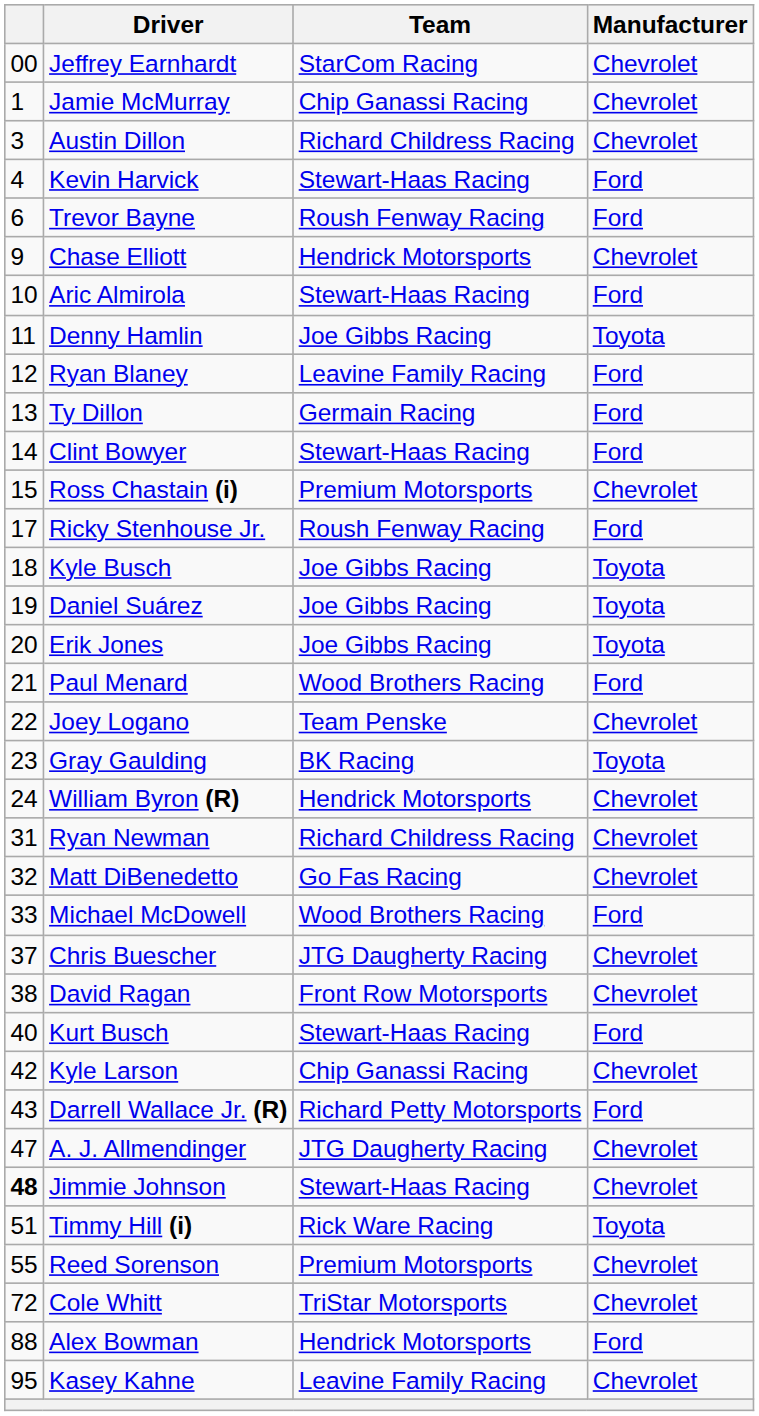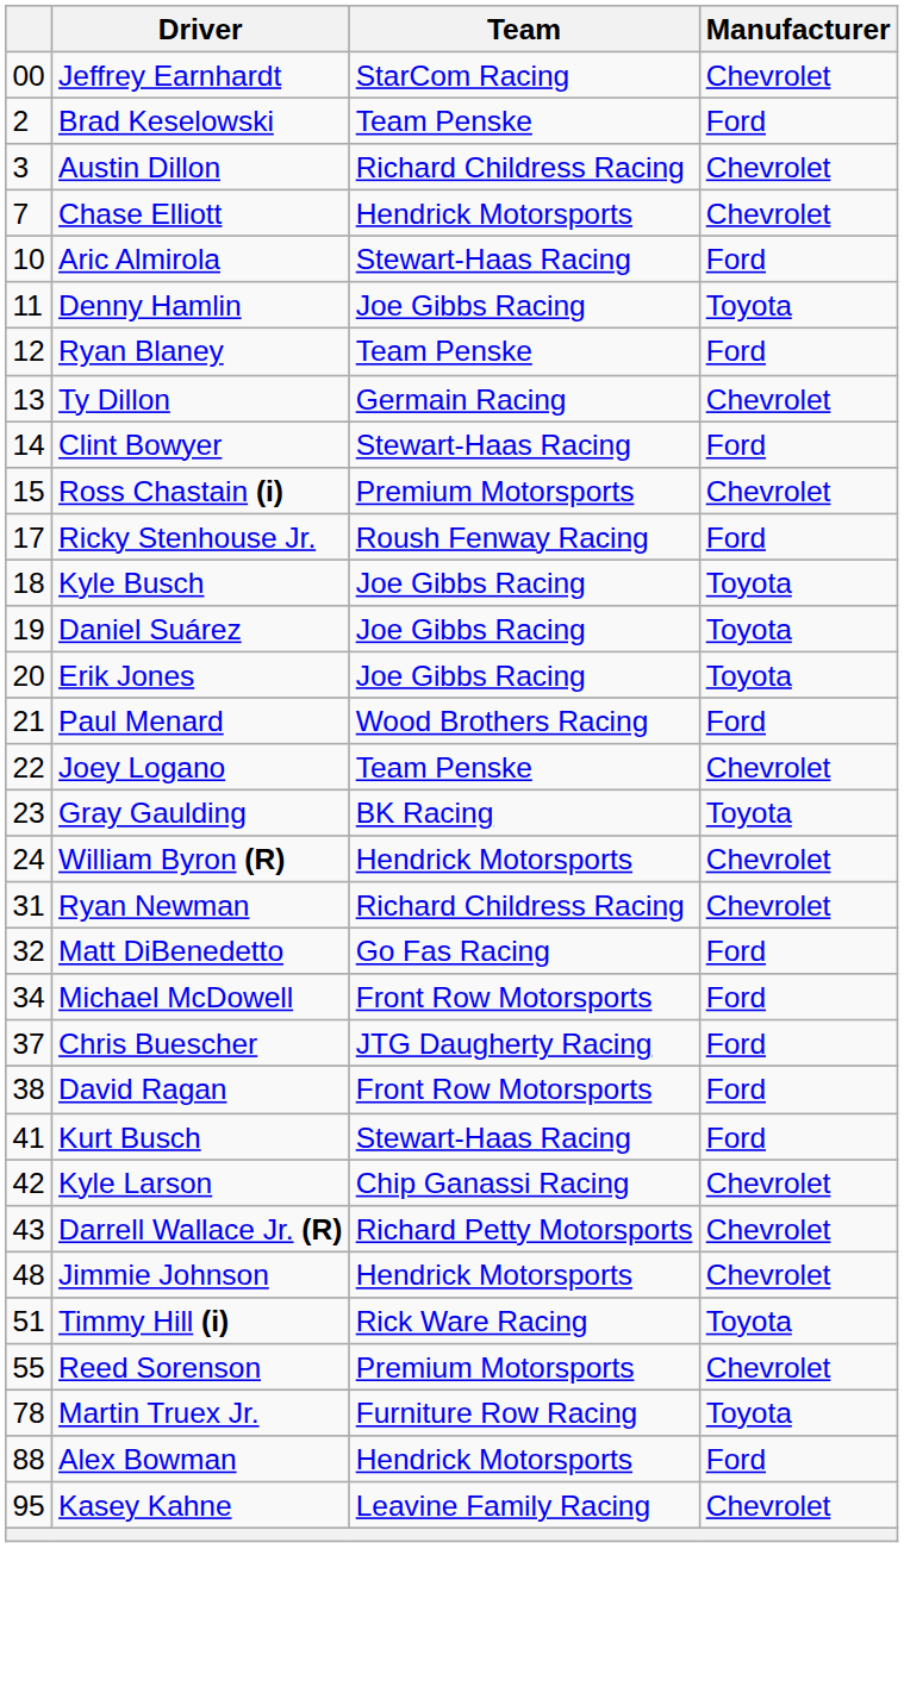 <table class="wikitable" style="font-size:95%">
 <tr>
 <th></th>
 <th>Driver</th>
 <th>Team</th>
 <th>Manufacturer</th>
 </tr>
 <tr>
 <td>00</td>
 <td><a href='#'>Jeffrey Earnhardt</a></td>
 <td><a href='#'>StarCom Racing</a></td>
 <td><a href='#'>Chevrolet</a></td>
 </tr>
 <tr>
-<td>1</td>
-<td><a href='#'>Jamie McMurray</a></td>
-<td><a href='#'>Chip Ganassi Racing</a></td>
-<td><a href='#'>Chevrolet</a></td>
+<td>2</td>
+<td><a href='#'>Brad Keselowski</a></td>
+<td><a href='#'>Team Penske</a></td>
+<td><a href='#'>Ford</a></td>
 </tr>
 <tr>
 <td>3</td>
 <td><a href='#'>Austin Dillon</a></td>
 <td><a href='#'>Richard Childress Racing</a></td>
 <td><a href='#'>Chevrolet</a></td>
 </tr>
 <tr>
-<td>4</td>
-<td><a href='#'>Kevin Harvick</a></td>
-<td><a href='#'>Stewart-Haas Racing</a></td>
-<td><a href='#'>Ford</a></td>
-</tr>
-<tr>
-<td>6</td>
-<td><a href='#'>Trevor Bayne</a></td>
-<td><a href='#'>Roush Fenway Racing</a></td>
-<td><a href='#'>Ford</a></td>
-</tr>
-<tr>
-<td>9</td>
+<td>7</td>
 <td><a href='#'>Chase Elliott</a></td>
 <td><a href='#'>Hendrick Motorsports</a></td>
 <td><a href='#'>Chevrolet</a></td>
 </tr>
 <tr>
 <td>10</td>
 <td><a href='#'>Aric Almirola</a></td>
 <td><a href='#'>Stewart-Haas Racing</a></td>
 <td><a href='#'>Ford</a></td>
 </tr>
 <tr>
 <td>11</td>
 <td><a href='#'>Denny Hamlin</a></td>
 <td><a href='#'>Joe Gibbs Racing</a></td>
 <td><a href='#'>Toyota</a></td>
 </tr>
 <tr>
 <td>12</td>
 <td><a href='#'>Ryan Blaney</a></td>
-<td><a href='#'>Leavine Family Racing</a></td>
+<td><a href='#'>Team Penske</a></td>
 <td><a href='#'>Ford</a></td>
 </tr>
 <tr>
 <td>13</td>
 <td><a href='#'>Ty Dillon</a></td>
 <td><a href='#'>Germain Racing</a></td>
-<td><a href='#'>Ford</a></td>
+<td><a href='#'>Chevrolet</a></td>
 </tr>
 <tr>
 <td>14</td>
 <td><a href='#'>Clint Bowyer</a></td>
 <td><a href='#'>Stewart-Haas Racing</a></td>
 <td><a href='#'>Ford</a></td>
 </tr>
 <tr>
 <td>15</td>
 <td><a href='#'>Ross Chastain</a> <strong>(i)</strong></td>
 <td><a href='#'>Premium Motorsports</a></td>
 <td><a href='#'>Chevrolet</a></td>
 </tr>
 <tr>
 <td>17</td>
 <td><a href='#'>Ricky Stenhouse Jr.</a></td>
 <td><a href='#'>Roush Fenway Racing</a></td>
 <td><a href='#'>Ford</a></td>
 </tr>
 <tr>
 <td>18</td>
 <td><a href='#'>Kyle Busch</a></td>
 <td><a href='#'>Joe Gibbs Racing</a></td>
 <td><a href='#'>Toyota</a></td>
 </tr>
 <tr>
 <td>19</td>
 <td><a href='#'>Daniel Suárez</a></td>
 <td><a href='#'>Joe Gibbs Racing</a></td>
 <td><a href='#'>Toyota</a></td>
 </tr>
 <tr>
 <td>20</td>
 <td><a href='#'>Erik Jones</a></td>
 <td><a href='#'>Joe Gibbs Racing</a></td>
 <td><a href='#'>Toyota</a></td>
 </tr>
 <tr>
 <td>21</td>
 <td><a href='#'>Paul Menard</a></td>
 <td><a href='#'>Wood Brothers Racing</a></td>
 <td><a href='#'>Ford</a></td>
 </tr>
 <tr>
 <td>22</td>
 <td><a href='#'>Joey Logano</a></td>
 <td><a href='#'>Team Penske</a></td>
 <td><a href='#'>Chevrolet</a></td>
 </tr>
 <tr>
 <td>23</td>
 <td><a href='#'>Gray Gaulding</a></td>
 <td><a href='#'>BK Racing</a></td>
 <td><a href='#'>Toyota</a></td>
 </tr>
 <tr>
 <td>24</td>
 <td><a href='#'>William Byron</a> <strong>(R)</strong></td>
 <td><a href='#'>Hendrick Motorsports</a></td>
 <td><a href='#'>Chevrolet</a></td>
 </tr>
 <tr>
 <td>31</td>
 <td><a href='#'>Ryan Newman</a></td>
 <td><a href='#'>Richard Childress Racing</a></td>
 <td><a href='#'>Chevrolet</a></td>
 </tr>
 <tr>
 <td>32</td>
 <td><a href='#'>Matt DiBenedetto</a></td>
 <td><a href='#'>Go Fas Racing</a></td>
-<td><a href='#'>Chevrolet</a></td>
+<td><a href='#'>Ford</a></td>
 </tr>
 <tr>
-<td>33</td>
+<td>34</td>
 <td><a href='#'>Michael McDowell</a></td>
-<td><a href='#'>Wood Brothers Racing</a></td>
+<td><a href='#'>Front Row Motorsports</a></td>
 <td><a href='#'>Ford</a></td>
 </tr>
 <tr>
 <td>37</td>
 <td><a href='#'>Chris Buescher</a></td>
 <td><a href='#'>JTG Daugherty Racing</a></td>
-<td><a href='#'>Chevrolet</a></td>
+<td><a href='#'>Ford</a></td>
 </tr>
 <tr>
 <td>38</td>
 <td><a href='#'>David Ragan</a></td>
 <td><a href='#'>Front Row Motorsports</a></td>
-<td><a href='#'>Chevrolet</a></td>
+<td><a href='#'>Ford</a></td>
 </tr>
 <tr>
-<td>40</td>
+<td>41</td>
 <td><a href='#'>Kurt Busch</a></td>
 <td><a href='#'>Stewart-Haas Racing</a></td>
 <td><a href='#'>Ford</a></td>
 </tr>
 <tr>
 <td>42</td>
 <td><a href='#'>Kyle Larson</a></td>
 <td><a href='#'>Chip Ganassi Racing</a></td>
 <td><a href='#'>Chevrolet</a></td>
 </tr>
 <tr>
 <td>43</td>
 <td><a href='#'>Darrell Wallace Jr.</a> <strong>(R)</strong></td>
 <td><a href='#'>Richard Petty Motorsports</a></td>
-<td><a href='#'>Ford</a></td>
-</tr>
-<tr>
-<td>47</td>
-<td><a href='#'>A. J. Allmendinger</a></td>
-<td><a href='#'>JTG Daugherty Racing</a></td>
 <td><a href='#'>Chevrolet</a></td>
 </tr>
 <tr>
-<td><strong>48</strong></td>
+<td>48</td>
 <td><a href='#'>Jimmie Johnson</a></td>
-<td><a href='#'>Stewart-Haas Racing</a></td>
+<td><a href='#'>Hendrick Motorsports</a></td>
 <td><a href='#'>Chevrolet</a></td>
 </tr>
 <tr>
 <td>51</td>
 <td><a href='#'>Timmy Hill</a> <strong>(i)</strong></td>
 <td><a href='#'>Rick Ware Racing</a></td>
 <td><a href='#'>Toyota</a></td>
 </tr>
 <tr>
 <td>55</td>
 <td><a href='#'>Reed Sorenson</a></td>
 <td><a href='#'>Premium Motorsports</a></td>
 <td><a href='#'>Chevrolet</a></td>
 </tr>
 <tr>
-<td>72</td>
-<td><a href='#'>Cole Whitt</a></td>
-<td><a href='#'>TriStar Motorsports</a></td>
-<td><a href='#'>Chevrolet</a></td>
+<td>78</td>
+<td><a href='#'>Martin Truex Jr.</a></td>
+<td><a href='#'>Furniture Row Racing</a></td>
+<td><a href='#'>Toyota</a></td>
 </tr>
 <tr>
 <td>88</td>
 <td><a href='#'>Alex Bowman</a></td>
 <td><a href='#'>Hendrick Motorsports</a></td>
 <td><a href='#'>Ford</a></td>
 </tr>
 <tr>
 <td>95</td>
 <td><a href='#'>Kasey Kahne</a></td>
 <td><a href='#'>Leavine Family Racing</a></td>
 <td><a href='#'>Chevrolet</a></td>
 </tr>
 <tr>
 <th colspan="4"></th>
 </tr>
 </table>
